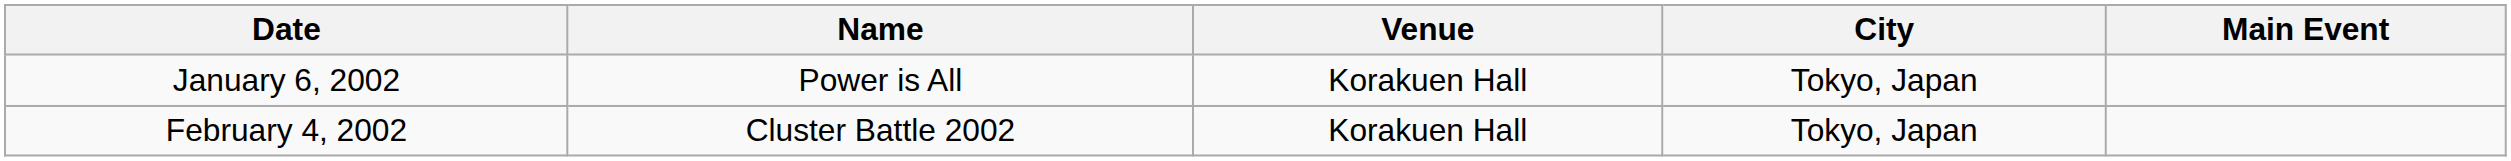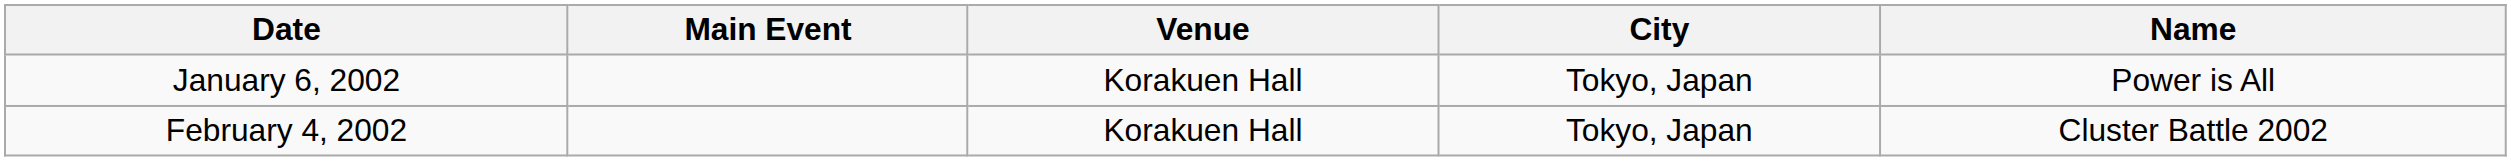 <table class="wikitable" width="100%">
 <tr>
 <th>Date</th>
-<th>Name</th>
+<th>Main Event</th>
 <th>Venue</th>
 <th>City</th>
-<th>Main Event</th>
+<th>Name</th>
 </tr>
 <tr align=center>
 <td>January 6, 2002</td>
-<td>Power is All</td>
+<td></td>
 <td>Korakuen Hall</td>
 <td>Tokyo, Japan</td>
-<td></td>
+<td>Power is All</td>
 </tr>
 <tr align=center>
 <td>February 4, 2002</td>
-<td>Cluster Battle 2002</td>
+<td></td>
 <td>Korakuen Hall</td>
 <td>Tokyo, Japan</td>
-<td></td>
+<td>Cluster Battle 2002</td>
 </tr>
 </table>
